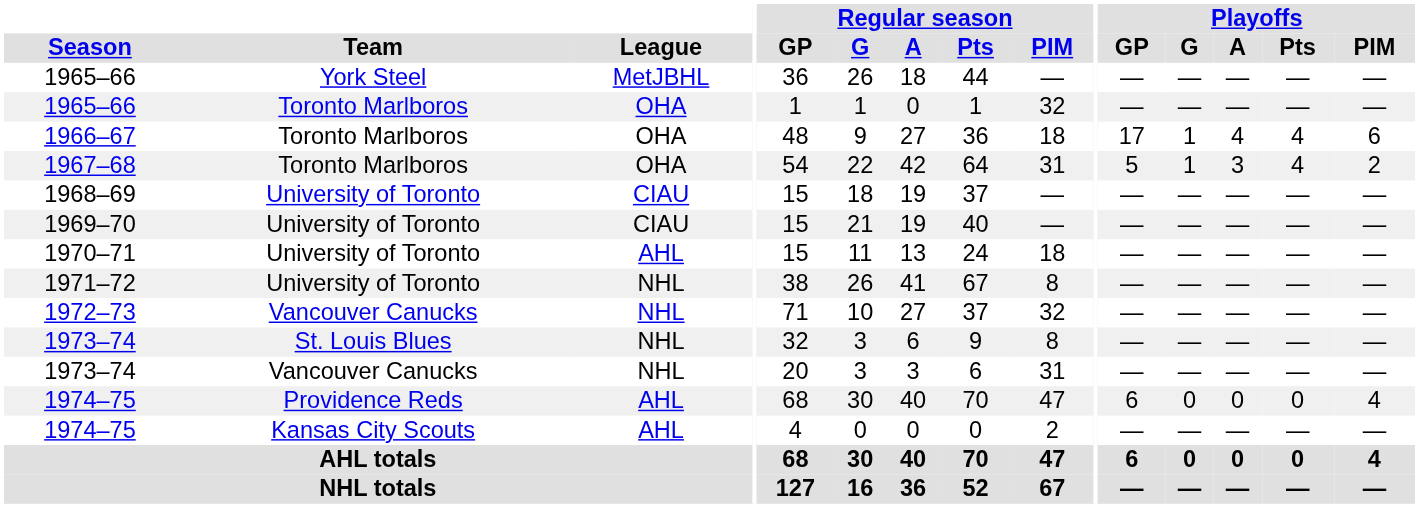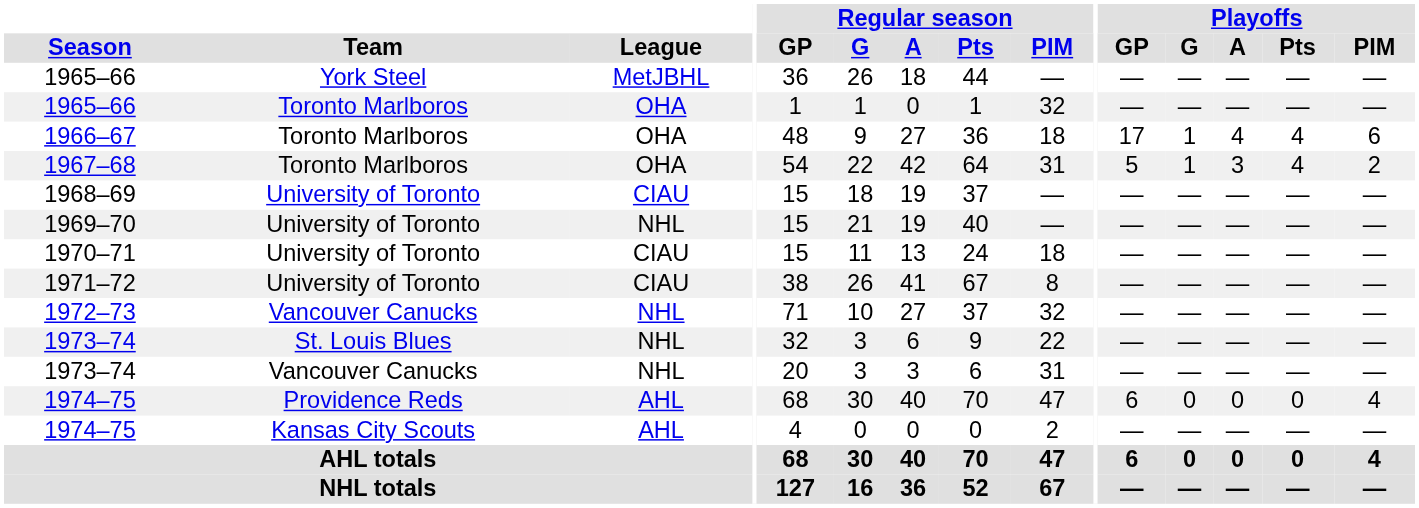 <table border="0" cellpadding="1" cellspacing="0" style="text-align:center; width:60em">
 <tr bgcolor="#e0e0e0">
 <th colspan="3" bgcolor="#ffffff"></th>
 <th rowspan="100" bgcolor="#ffffff"></th>
 <th colspan="5"><a href='#'>Regular season</a></th>
 <th rowspan="100" bgcolor="#ffffff"></th>
 <th colspan="5"><a href='#'>Playoffs</a></th>
 </tr>
 <tr bgcolor="#e0e0e0">
 <th><a href='#'>Season</a></th>
 <th>Team</th>
 <th>League</th>
 <th>GP</th>
 <th><a href='#'>G</a></th>
 <th><a href='#'>A</a></th>
 <th><a href='#'>Pts</a></th>
 <th><a href='#'>PIM</a></th>
 <th>GP</th>
 <th>G</th>
 <th>A</th>
 <th>Pts</th>
 <th>PIM</th>
 </tr>
 <tr>
 <td>1965–66</td>
 <td><a href='#'>York Steel</a></td>
 <td><a href='#'>MetJBHL</a></td>
 <td>36</td>
 <td>26</td>
 <td>18</td>
 <td>44</td>
 <td>—</td>
 <td>—</td>
 <td>—</td>
 <td>—</td>
 <td>—</td>
 <td>—</td>
 </tr>
 <tr bgcolor="#f0f0f0">
 <td><a href='#'>1965–66</a></td>
 <td><a href='#'>Toronto Marlboros</a></td>
 <td><a href='#'>OHA</a></td>
 <td>1</td>
 <td>1</td>
 <td>0</td>
 <td>1</td>
 <td>32</td>
 <td>—</td>
 <td>—</td>
 <td>—</td>
 <td>—</td>
 <td>—</td>
 </tr>
 <tr>
 <td><a href='#'>1966–67</a></td>
 <td>Toronto Marlboros</td>
 <td>OHA</td>
 <td>48</td>
 <td>9</td>
 <td>27</td>
 <td>36</td>
 <td>18</td>
 <td>17</td>
 <td>1</td>
 <td>4</td>
 <td>4</td>
 <td>6</td>
 </tr>
 <tr bgcolor="#f0f0f0">
 <td><a href='#'>1967–68</a></td>
 <td>Toronto Marlboros</td>
 <td>OHA</td>
 <td>54</td>
 <td>22</td>
 <td>42</td>
 <td>64</td>
 <td>31</td>
 <td>5</td>
 <td>1</td>
 <td>3</td>
 <td>4</td>
 <td>2</td>
 </tr>
 <tr>
 <td>1968–69</td>
 <td><a href='#'>University of Toronto</a></td>
 <td><a href='#'>CIAU</a></td>
 <td>15</td>
 <td>18</td>
 <td>19</td>
 <td>37</td>
 <td>—</td>
 <td>—</td>
 <td>—</td>
 <td>—</td>
 <td>—</td>
 <td>—</td>
 </tr>
 <tr bgcolor="#f0f0f0">
 <td>1969–70</td>
 <td>University of Toronto</td>
-<td>CIAU</td>
+<td>NHL</td>
 <td>15</td>
 <td>21</td>
 <td>19</td>
 <td>40</td>
 <td>—</td>
 <td>—</td>
 <td>—</td>
 <td>—</td>
 <td>—</td>
 <td>—</td>
 </tr>
 <tr>
 <td>1970–71</td>
 <td>University of Toronto</td>
-<td><a href='#'>AHL</a></td>
+<td>CIAU</td>
 <td>15</td>
 <td>11</td>
 <td>13</td>
 <td>24</td>
 <td>18</td>
 <td>—</td>
 <td>—</td>
 <td>—</td>
 <td>—</td>
 <td>—</td>
 </tr>
 <tr bgcolor="#f0f0f0">
 <td>1971–72</td>
 <td>University of Toronto</td>
-<td>NHL</td>
+<td>CIAU</td>
 <td>38</td>
 <td>26</td>
 <td>41</td>
 <td>67</td>
 <td>8</td>
 <td>—</td>
 <td>—</td>
 <td>—</td>
 <td>—</td>
 <td>—</td>
 </tr>
 <tr>
 <td><a href='#'>1972–73</a></td>
 <td><a href='#'>Vancouver Canucks</a></td>
 <td><a href='#'>NHL</a></td>
 <td>71</td>
 <td>10</td>
 <td>27</td>
 <td>37</td>
 <td>32</td>
 <td>—</td>
 <td>—</td>
 <td>—</td>
 <td>—</td>
 <td>—</td>
 </tr>
 <tr bgcolor="#f0f0f0">
 <td><a href='#'>1973–74</a></td>
 <td><a href='#'>St. Louis Blues</a></td>
 <td>NHL</td>
 <td>32</td>
 <td>3</td>
 <td>6</td>
 <td>9</td>
-<td>8</td>
+<td>22</td>
 <td>—</td>
 <td>—</td>
 <td>—</td>
 <td>—</td>
 <td>—</td>
 </tr>
 <tr>
 <td>1973–74</td>
 <td>Vancouver Canucks</td>
 <td>NHL</td>
 <td>20</td>
 <td>3</td>
 <td>3</td>
 <td>6</td>
 <td>31</td>
 <td>—</td>
 <td>—</td>
 <td>—</td>
 <td>—</td>
 <td>—</td>
 </tr>
 <tr bgcolor="#f0f0f0">
 <td><a href='#'>1974–75</a></td>
 <td><a href='#'>Providence Reds</a></td>
 <td><a href='#'>AHL</a></td>
 <td>68</td>
 <td>30</td>
 <td>40</td>
 <td>70</td>
 <td>47</td>
 <td>6</td>
 <td>0</td>
 <td>0</td>
 <td>0</td>
 <td>4</td>
 </tr>
 <tr>
 <td><a href='#'>1974–75</a></td>
 <td><a href='#'>Kansas City Scouts</a></td>
 <td><a href='#'>AHL</a></td>
 <td>4</td>
 <td>0</td>
 <td>0</td>
 <td>0</td>
 <td>2</td>
 <td>—</td>
 <td>—</td>
 <td>—</td>
 <td>—</td>
 <td>—</td>
 </tr>
 <tr bgcolor="#e0e0e0">
 <th colspan="3">AHL totals</th>
 <th>68</th>
 <th>30</th>
 <th>40</th>
 <th>70</th>
 <th>47</th>
 <th>6</th>
 <th>0</th>
 <th>0</th>
 <th>0</th>
 <th>4</th>
 </tr>
 <tr bgcolor="#e0e0e0">
 <th colspan="3">NHL totals</th>
 <th>127</th>
 <th>16</th>
 <th>36</th>
 <th>52</th>
 <th>67</th>
 <th>—</th>
 <th>—</th>
 <th>—</th>
 <th>—</th>
 <th>—</th>
 </tr>
 </table>
